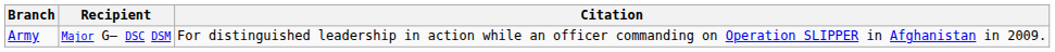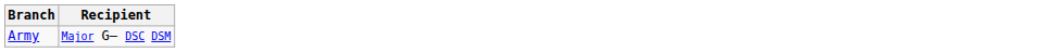 <table class="wikitable" style="font-size:95%;">
 <tr>
 <th>Branch</th>
 <th>Recipient</th>
-<th>Citation</th>
 </tr>
 <tr>
 <td><a href='#'>Army</a></td>
 <td><small><a href='#'>Major</a></small> G— <small><a href='#'>DSC</a> <a href='#'>DSM</a></small></td>
-<td>For distinguished leadership in action while an officer commanding on <a href='#'>Operation SLIPPER</a> in <a href='#'>Afghanistan</a> in 2009.</td>
 </tr>
 </table>
